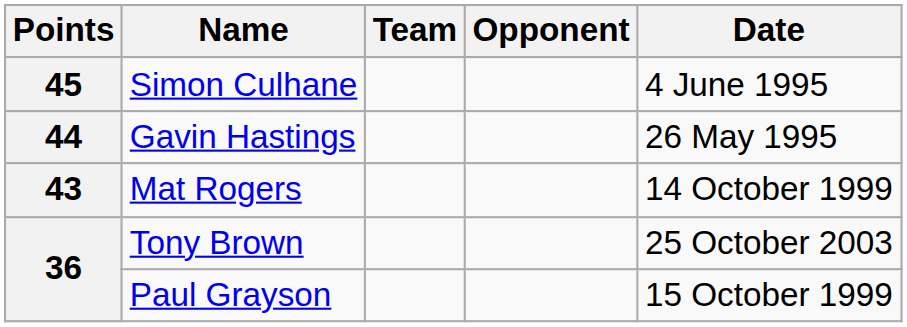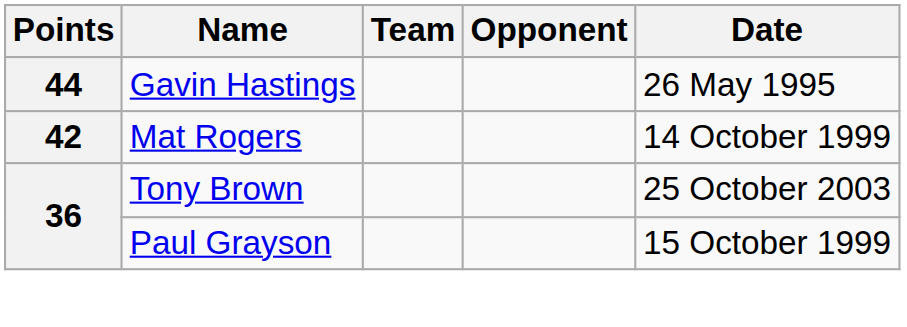 <table class="wikitable">
 <tr>
 <th>Points</th>
 <th>Name</th>
 <th>Team</th>
 <th>Opponent</th>
 <th>Date</th>
 </tr>
 <tr>
-<th>45</th>
-<td><a href='#'>Simon Culhane</a></td>
-<td></td>
-<td></td>
-<td>4 June 1995</td>
-</tr>
-<tr>
 <th>44</th>
 <td><a href='#'>Gavin Hastings</a></td>
 <td></td>
 <td></td>
 <td>26 May 1995</td>
 </tr>
 <tr>
-<th>43</th>
+<th>42</th>
 <td><a href='#'>Mat Rogers</a></td>
 <td></td>
 <td></td>
 <td>14 October 1999</td>
 </tr>
 <tr>
 <th rowspan="2">36</th>
 <td><a href='#'>Tony Brown</a></td>
 <td></td>
 <td></td>
 <td>25 October 2003</td>
 </tr>
 <tr>
 <td><a href='#'>Paul Grayson</a></td>
 <td></td>
 <td></td>
 <td>15 October 1999</td>
 </tr>
 </table>
